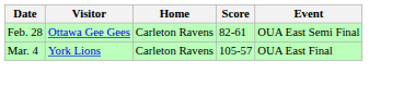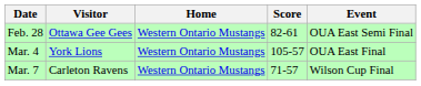 <table class="wikitable">
 <tr>
 <th>Date</th>
 <th>Visitor</th>
 <th>Home</th>
 <th>Score</th>
 <th>Event</th>
 </tr>
 <tr bgcolor="#bbffbb">
 <td>Feb. 28</td>
 <td><a href='#'>Ottawa Gee Gees</a></td>
-<td>Carleton Ravens</td>
+<td><a href='#'>Western Ontario Mustangs</a></td>
 <td>82-61</td>
 <td>OUA East Semi Final</td>
 </tr>
 <tr bgcolor="#bbffbb">
 <td>Mar. 4</td>
 <td><a href='#'>York Lions</a></td>
-<td>Carleton Ravens</td>
+<td><a href='#'>Western Ontario Mustangs</a></td>
 <td>105-57</td>
 <td>OUA East Final</td>
 </tr>
+<tr bgcolor="#bbffbb">
+<td>Mar. 7</td>
+<td>Carleton Ravens</td>
+<td><a href='#'>Western Ontario Mustangs</a></td>
+<td>71-57</td>
+<td>Wilson Cup Final</td>
+</tr>
 </table>
